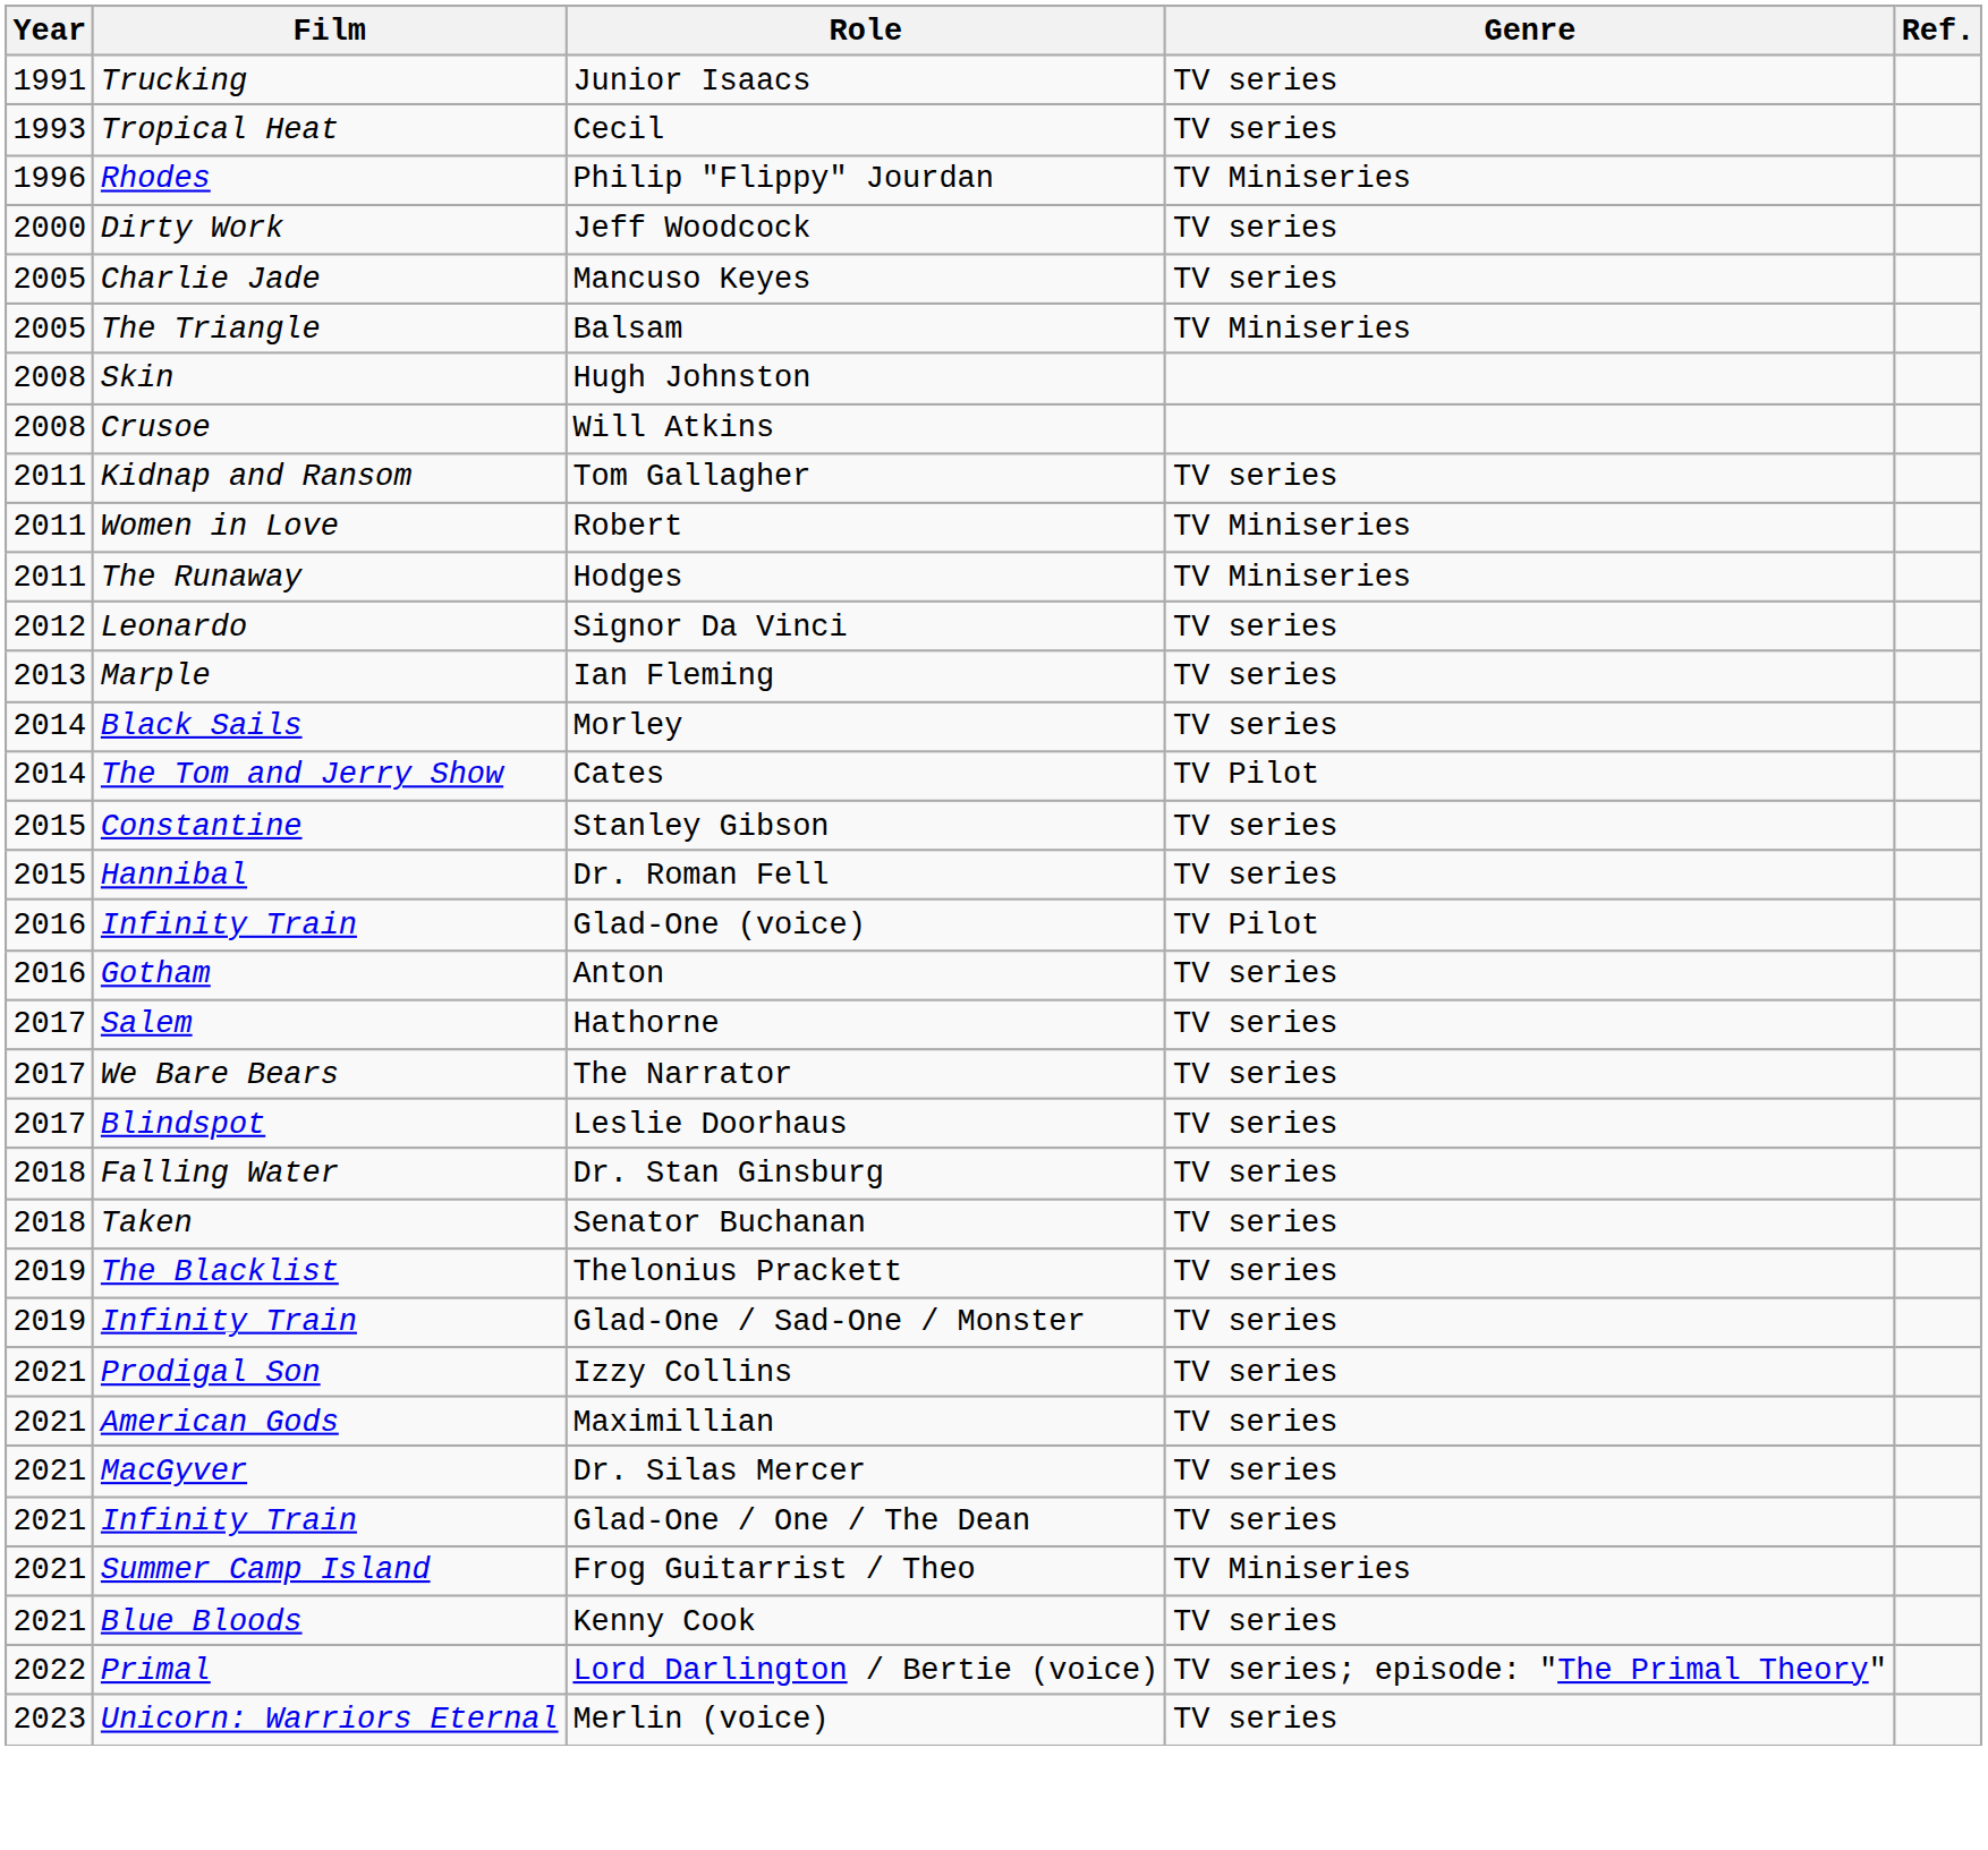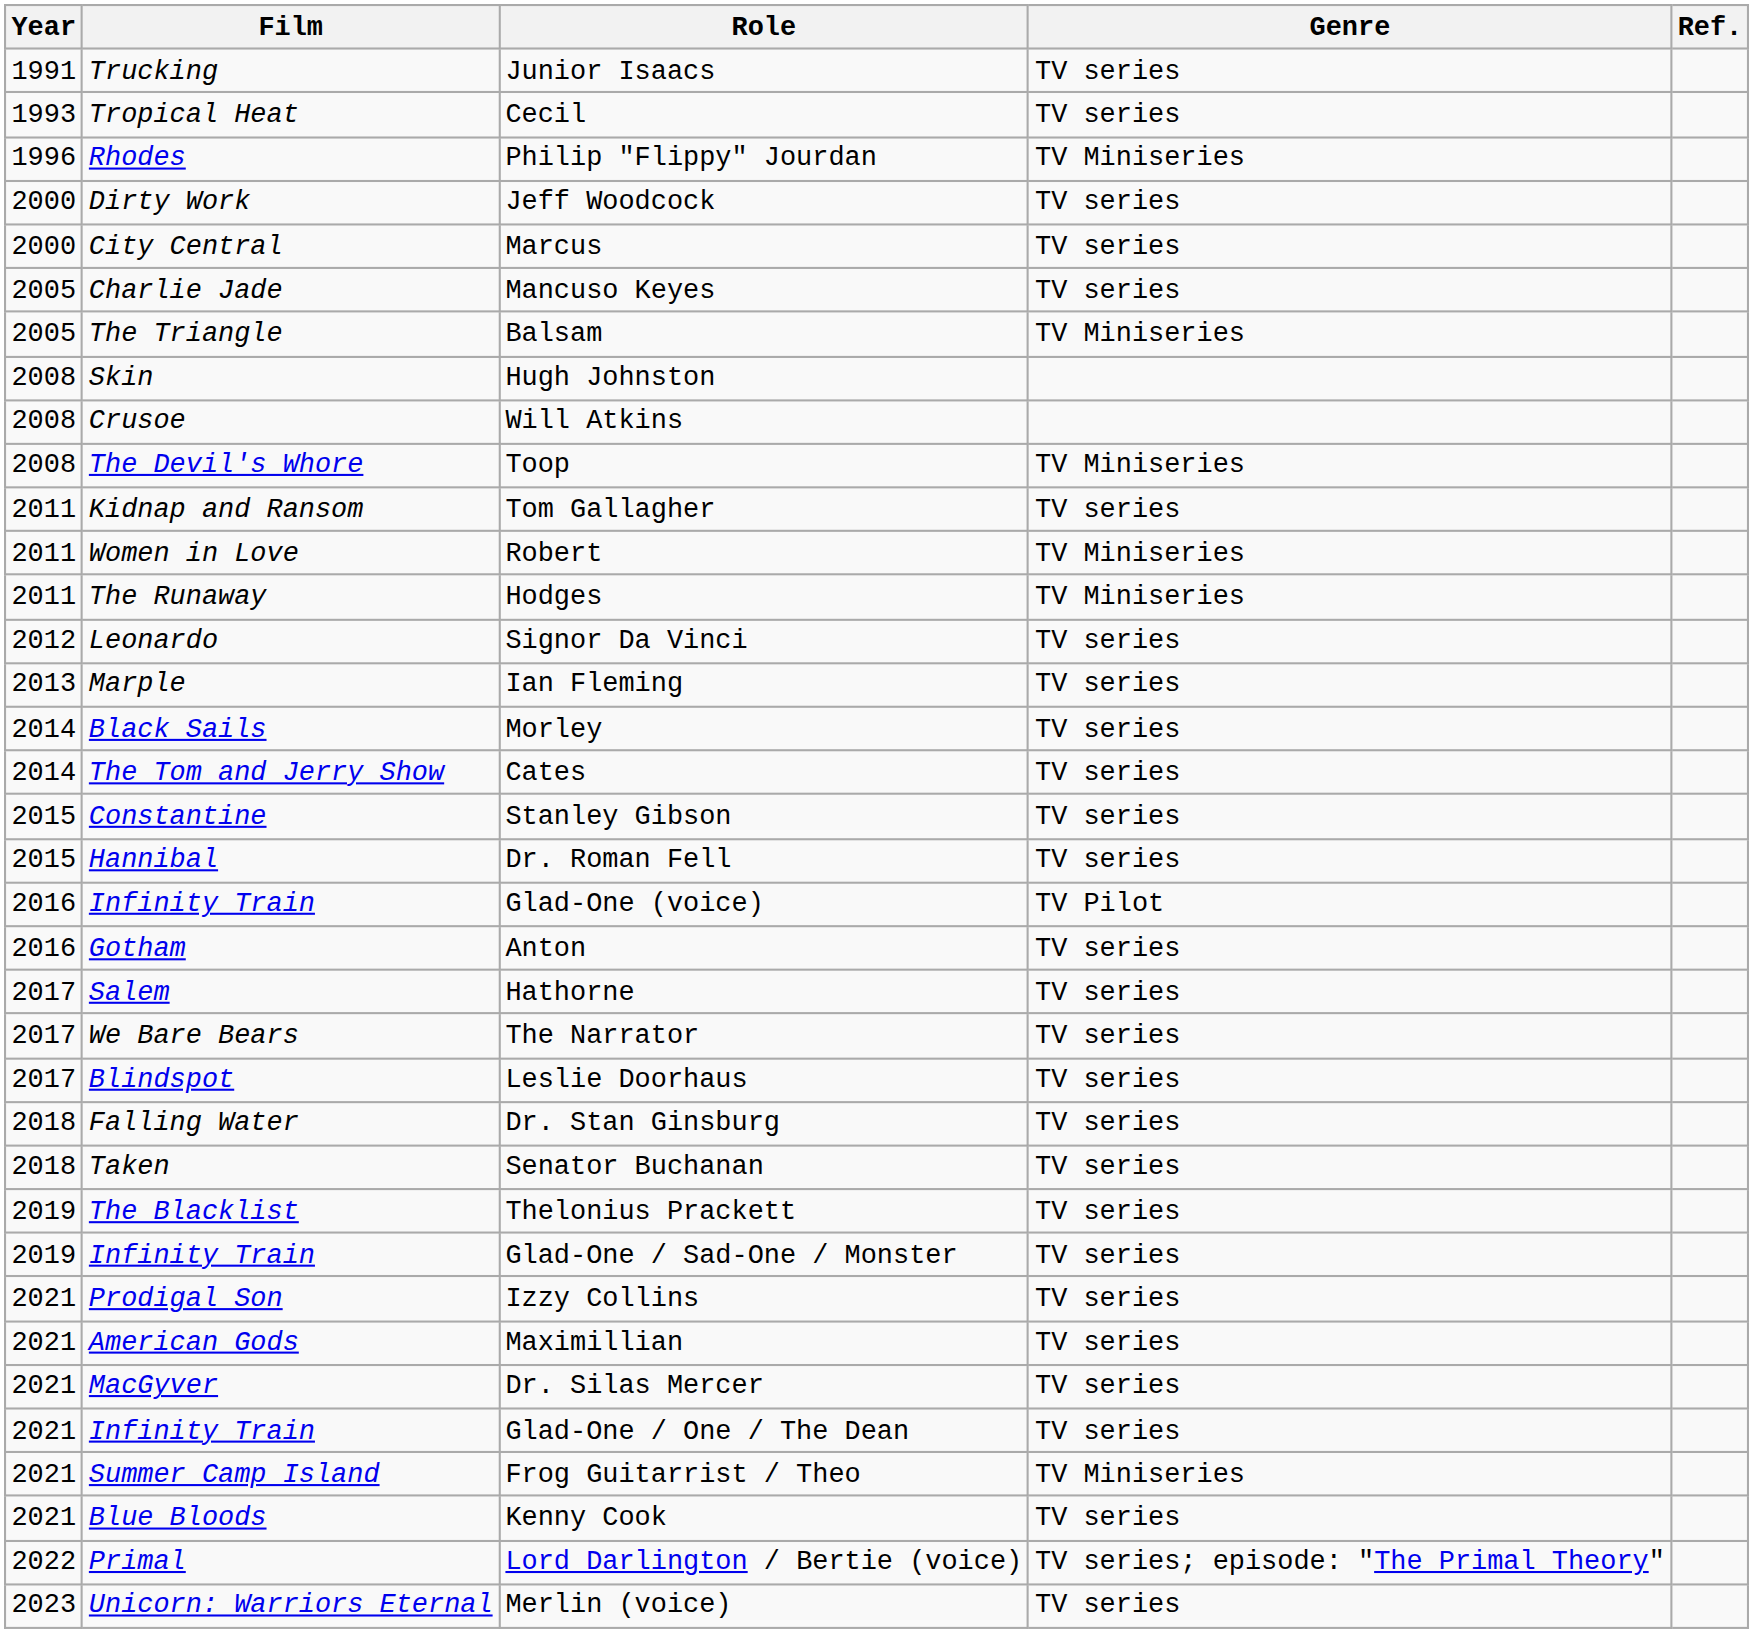 <table class="wikitable">
 <tr>
 <th>Year</th>
 <th>Film</th>
 <th>Role</th>
 <th>Genre</th>
 <th>Ref.</th>
 </tr>
 <tr>
 <td>1991</td>
 <td><em>Trucking</em></td>
 <td>Junior Isaacs</td>
 <td>TV series</td>
 <td></td>
 </tr>
 <tr>
 <td>1993</td>
 <td><em>Tropical Heat</em></td>
 <td>Cecil</td>
 <td>TV series</td>
 <td></td>
 </tr>
 <tr>
 <td>1996</td>
 <td><em><a href='#'>Rhodes</a></em></td>
 <td>Philip "Flippy" Jourdan</td>
 <td>TV Miniseries</td>
 <td></td>
 </tr>
 <tr>
 <td>2000</td>
 <td><em>Dirty Work</em></td>
 <td>Jeff Woodcock</td>
 <td>TV series</td>
 <td></td>
 </tr>
 <tr>
+<td>2000</td>
+<td><em>City Central</em></td>
+<td>Marcus</td>
+<td>TV series</td>
+<td></td>
+</tr>
+<tr>
 <td>2005</td>
 <td><em>Charlie Jade</em></td>
 <td>Mancuso Keyes</td>
 <td>TV series</td>
 <td></td>
 </tr>
 <tr>
 <td>2005</td>
 <td><em>The Triangle</em></td>
 <td>Balsam</td>
 <td>TV Miniseries</td>
 <td></td>
 </tr>
 <tr>
 <td>2008</td>
 <td><em>Skin</em></td>
 <td>Hugh Johnston</td>
 <td></td>
 <td></td>
 </tr>
 <tr>
 <td>2008</td>
 <td><em>Crusoe</em></td>
 <td>Will Atkins</td>
 <td></td>
+<td></td>
+</tr>
+<tr>
+<td>2008</td>
+<td><em><a href='#'>The Devil's Whore</a></em></td>
+<td>Toop</td>
+<td>TV Miniseries</td>
 <td></td>
 </tr>
 <tr>
 <td>2011</td>
 <td><em>Kidnap and Ransom</em></td>
 <td>Tom Gallagher</td>
 <td>TV series</td>
 <td></td>
 </tr>
 <tr>
 <td>2011</td>
 <td><em>Women in Love</em></td>
 <td>Robert</td>
 <td>TV Miniseries</td>
 <td></td>
 </tr>
 <tr>
 <td>2011</td>
 <td><em>The Runaway</em></td>
 <td>Hodges</td>
 <td>TV Miniseries</td>
 <td></td>
 </tr>
 <tr>
 <td>2012</td>
 <td><em>Leonardo</em></td>
 <td>Signor Da Vinci</td>
 <td>TV series</td>
 <td></td>
 </tr>
 <tr>
 <td>2013</td>
 <td><em>Marple</em></td>
 <td>Ian Fleming</td>
 <td>TV series</td>
 <td></td>
 </tr>
 <tr>
 <td>2014</td>
 <td><em><a href='#'>Black Sails</a></em></td>
 <td>Morley</td>
 <td>TV series</td>
 <td></td>
 </tr>
 <tr>
 <td>2014</td>
 <td><em><a href='#'>The Tom and Jerry Show</a></em></td>
 <td>Cates</td>
-<td>TV Pilot</td>
+<td>TV series</td>
 <td></td>
 </tr>
 <tr>
 <td>2015</td>
 <td><em><a href='#'>Constantine</a></em></td>
 <td>Stanley Gibson</td>
 <td>TV series</td>
 <td></td>
 </tr>
 <tr>
 <td>2015</td>
 <td><em><a href='#'>Hannibal</a></em></td>
 <td>Dr. Roman Fell</td>
 <td>TV series</td>
 <td></td>
 </tr>
 <tr>
 <td>2016</td>
 <td><em><a href='#'>Infinity Train</a></em></td>
 <td>Glad-One (voice)</td>
 <td>TV Pilot</td>
 <td></td>
 </tr>
 <tr>
 <td>2016</td>
 <td><em><a href='#'>Gotham</a></em></td>
 <td>Anton</td>
 <td>TV series</td>
 <td></td>
 </tr>
 <tr>
 <td>2017</td>
 <td><em><a href='#'>Salem</a></em></td>
 <td>Hathorne</td>
 <td>TV series</td>
 <td></td>
 </tr>
 <tr>
 <td>2017</td>
 <td><em>We Bare Bears</em></td>
 <td>The Narrator</td>
 <td>TV series</td>
 <td></td>
 </tr>
 <tr>
 <td>2017</td>
 <td><em><a href='#'>Blindspot</a></em></td>
 <td>Leslie Doorhaus</td>
 <td>TV series</td>
 <td></td>
 </tr>
 <tr>
 <td>2018</td>
 <td><em>Falling Water</em></td>
 <td>Dr. Stan Ginsburg</td>
 <td>TV series</td>
 <td></td>
 </tr>
 <tr>
 <td>2018</td>
 <td><em>Taken</em></td>
 <td>Senator Buchanan</td>
 <td>TV series</td>
 <td></td>
 </tr>
 <tr>
 <td>2019</td>
 <td><em><a href='#'>The Blacklist</a></em></td>
 <td>Thelonius Prackett</td>
 <td>TV series</td>
 <td></td>
 </tr>
 <tr>
 <td>2019</td>
 <td><em><a href='#'>Infinity Train</a></em></td>
 <td>Glad-One / Sad-One / Monster</td>
 <td>TV series</td>
 <td></td>
 </tr>
 <tr>
 <td>2021</td>
 <td><em><a href='#'>Prodigal Son</a></em></td>
 <td>Izzy Collins</td>
 <td>TV series</td>
 <td></td>
 </tr>
 <tr>
 <td>2021</td>
 <td><em><a href='#'>American Gods</a></em></td>
 <td>Maximillian</td>
 <td>TV series</td>
 <td></td>
 </tr>
 <tr>
 <td>2021</td>
 <td><em><a href='#'>MacGyver</a></em></td>
 <td>Dr. Silas Mercer</td>
 <td>TV series</td>
 <td></td>
 </tr>
 <tr>
 <td>2021</td>
 <td><em><a href='#'>Infinity Train</a></em></td>
 <td>Glad-One / One / The Dean</td>
 <td>TV series</td>
 <td></td>
 </tr>
 <tr>
 <td>2021</td>
 <td><em><a href='#'>Summer Camp Island</a></em></td>
 <td>Frog Guitarrist / Theo</td>
 <td>TV Miniseries</td>
 <td></td>
 </tr>
 <tr>
 <td>2021</td>
 <td><em><a href='#'>Blue Bloods</a></em></td>
 <td>Kenny Cook</td>
 <td>TV series</td>
 <td></td>
 </tr>
 <tr>
 <td>2022</td>
 <td><em><a href='#'>Primal</a></em></td>
 <td><a href='#'>Lord Darlington</a> / Bertie (voice)</td>
 <td>TV series; episode: "<a href='#'>The Primal Theory</a>"</td>
 <td></td>
 </tr>
 <tr>
 <td>2023</td>
 <td><em><a href='#'>Unicorn: Warriors Eternal</a></em></td>
 <td>Merlin (voice)</td>
 <td>TV series</td>
 <td></td>
 </tr>
 </table>
